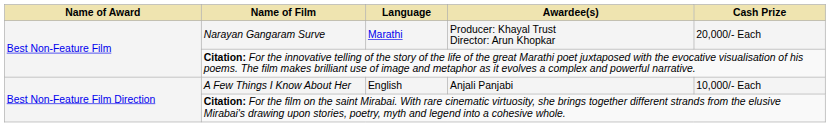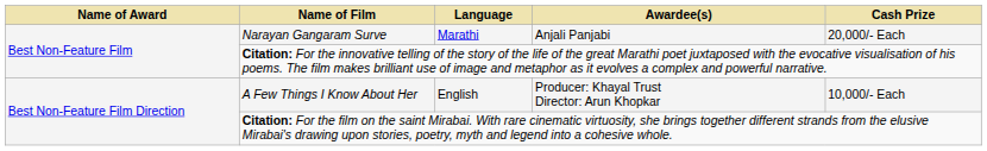 <table class="wikitable" style="width:100%;">
 <tr>
 <th style="background-color:#EFE4B0;width:24%;">Name of Award</th>
 <th style="background-color:#EFE4B0;width:20%;">Name of Film</th>
 <th style="background-color:#EFE4B0;width:10%;">Language</th>
 <th style="background-color:#EFE4B0;width:30%;">Awardee(s)</th>
 <th style="background-color:#EFE4B0;width:16%;">Cash Prize</th>
 </tr>
 <tr style="background-color:#F4F4F4">
 <td rowspan="2"><a href='#'>Best Non-Feature Film</a></td>
 <td><em>Narayan Gangaram Surve</em></td>
 <td><a href='#'>Marathi</a></td>
-<td>Producer: Khayal Trust<br>Director: Arun Khopkar</td>
+<td>Anjali Panjabi</td>
 <td> 20,000/- Each</td>
 </tr>
 <tr style="background-color:#F9F9F9">
 <td colspan="4"><strong>Citation:</strong> <em>For the innovative telling of the story of the life of the great Marathi poet juxtaposed with the evocative visualisation of his poems. The film makes brilliant use of image and metaphor as it evolves a complex and powerful narrative.</em></td>
 </tr>
 <tr style="background-color:#F4F4F4">
 <td rowspan="2"><a href='#'>Best Non-Feature Film Direction</a></td>
 <td><em>A Few Things I Know About Her</em></td>
 <td>English</td>
-<td>Anjali Panjabi</td>
+<td>Producer: Khayal Trust<br>Director: Arun Khopkar</td>
 <td> 10,000/- Each</td>
 </tr>
 <tr style="background-color:#F9F9F9">
 <td colspan="4"><strong>Citation:</strong> <em>For the film on the saint Mirabai. With rare cinematic virtuosity, she brings together different strands from the elusive Mirabai's drawing upon stories, poetry, myth and legend into a cohesive whole.</em></td>
 </tr>
 </table>
